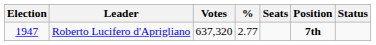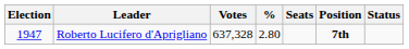 <table class="wikitable" style="text-align:center">
 <tr>
 <th>Election</th>
 <th>Leader</th>
 <th>Votes</th>
 <th>%</th>
 <th>Seats</th>
 <th>Position</th>
 <th>Status</th>
 </tr>
 <tr>
 <td><a href='#'>1947</a></td>
 <td><a href='#'>Roberto Lucifero d'Aprigliano</a></td>
-<td>637,320</td>
-<td>2.77</td>
+<td>637,328</td>
+<td>2.80</td>
 <td></td>
 <td><strong>7th</strong></td>
 <td></td>
 </tr>
 </table>
